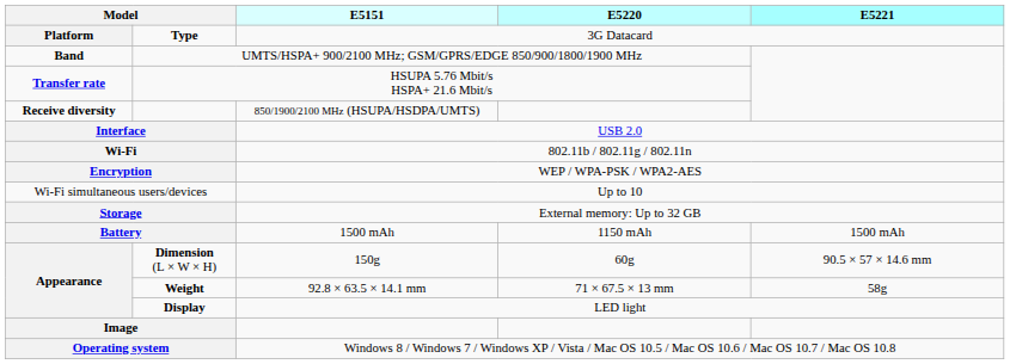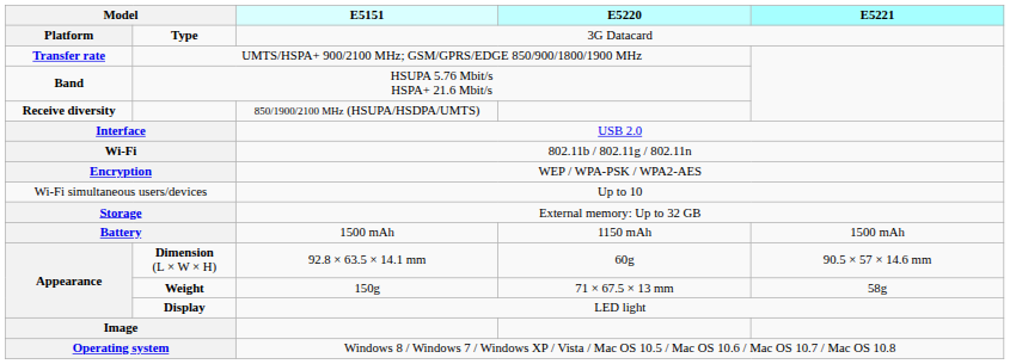 <table class="wikitable" style="text-align:center">
 <tr>
 <th style="width:10%;background:#silver;" colspan="2">Model</th>
 <th style="width:13%;background:rgb(85%,100%,100%);">E5151</th>
 <th style="width:13%;background:rgb(75%,100%,100%);">E5220</th>
 <th style="width:13%;background:rgb(65%,100%,100%);">E5221</th>
 </tr>
 <tr>
 <th>Platform</th>
 <td><strong>Type</strong></td>
 <td colspan="3">3G Datacard</td>
 </tr>
 <tr>
-<td><strong>Band</strong></td>
+<td><strong><a href='#'>Transfer rate</a></strong></td>
 <td colspan="3">UMTS/HSPA+ 900/2100 MHz; GSM/GPRS/EDGE 850/900/1800/1900 MHz</td>
 </tr>
 <tr>
-<td><strong><a href='#'>Transfer rate</a></strong></td>
+<td><strong>Band</strong></td>
 <td colspan="3">HSUPA 5.76 Mbit/s<br>HSPA+ 21.6 Mbit/s</td>
 </tr>
 <tr>
 <td><strong>Receive diversity</strong></td>
 <td></td>
 <td><small>850/1900/2100 MHz</small> (HSUPA/HSDPA/UMTS)</td>
 <td></td>
 </tr>
 <tr>
 <th colspan="2" ><a href='#'>Interface</a></th>
 <td colspan="3"><a href='#'>USB 2.0</a></td>
 </tr>
 <tr>
 <th colspan="2" >Wi-Fi</th>
 <td colspan="3">802.11b / 802.11g / 802.11n</td>
 </tr>
 <tr>
 <th colspan="2" ><a href='#'>Encryption</a></th>
 <td colspan="3">WEP / WPA-PSK / WPA2-AES</td>
 </tr>
 <tr>
 <td colspan="2" >Wi-Fi simultaneous users/devices</td>
 <td colspan="3">Up to 10</td>
 </tr>
 <tr>
 <th colspan="2" ><a href='#'>Storage</a></th>
 <td colspan=3>External memory: Up to 32 GB</td>
 </tr>
 <tr>
 <th colspan="2" ><a href='#'>Battery</a></th>
 <td>1500 mAh</td>
 <td>1150 mAh</td>
 <td>1500 mAh</td>
 </tr>
 <tr>
 <th rowspan="3" >Appearance</th>
 <td><strong>Dimension</strong><br>(L × W × H)</td>
-<td>150g</td>
+<td>92.8 × 63.5 × 14.1 mm</td>
 <td>60g</td>
 <td>90.5 × 57 × 14.6 mm</td>
 </tr>
 <tr>
 <td><strong>Weight</strong></td>
-<td>92.8 × 63.5 × 14.1 mm</td>
+<td>150g</td>
 <td>71 × 67.5 × 13 mm</td>
 <td>58g</td>
 </tr>
 <tr>
 <td><strong>Display</strong></td>
 <td colspan="3">LED light</td>
 </tr>
 <tr>
 <th colspan="2" >Image</th>
 <td></td>
 <td></td>
 <td></td>
 </tr>
 <tr>
 <th colspan="2" ><a href='#'>Operating system</a></th>
 <td colspan="3">Windows 8 / Windows 7 / Windows XP / Vista / Mac OS 10.5 / Mac OS 10.6 / Mac OS 10.7 / Mac OS 10.8</td>
 </tr>
 </table>
